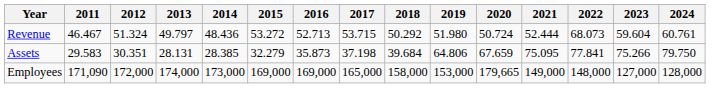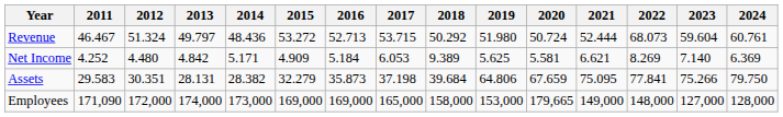 <table class="wikitable">
 <tr>
 <th>Year</th>
 <th>2011</th>
 <th>2012</th>
 <th>2013</th>
 <th>2014</th>
 <th>2015</th>
 <th>2016</th>
 <th>2017</th>
 <th>2018</th>
 <th>2019</th>
 <th>2020</th>
 <th>2021</th>
 <th>2022</th>
 <th>2023</th>
 <th>2024</th>
 </tr>
 <tr>
 <td><a href='#'>Revenue</a></td>
 <td>46.467</td>
 <td>51.324</td>
 <td>49.797</td>
 <td>48.436</td>
 <td>53.272</td>
 <td>52.713</td>
 <td>53.715</td>
 <td>50.292</td>
 <td>51.980</td>
 <td>50.724</td>
 <td>52.444</td>
 <td>68.073</td>
 <td>59.604</td>
 <td>60.761</td>
 </tr>
 <tr>
+<td><a href='#'>Net Income</a></td>
+<td>4.252</td>
+<td>4.480</td>
+<td>4.842</td>
+<td>5.171</td>
+<td>4.909</td>
+<td>5.184</td>
+<td>6.053</td>
+<td>9.389</td>
+<td>5.625</td>
+<td>5.581</td>
+<td>6.621</td>
+<td>8.269</td>
+<td>7.140</td>
+<td>6.369</td>
+</tr>
+<tr>
 <td><a href='#'>Assets</a></td>
 <td>29.583</td>
 <td>30.351</td>
 <td>28.131</td>
-<td>28.385</td>
+<td>28.382</td>
 <td>32.279</td>
 <td>35.873</td>
 <td>37.198</td>
 <td>39.684</td>
 <td>64.806</td>
 <td>67.659</td>
 <td>75.095</td>
 <td>77.841</td>
 <td>75.266</td>
 <td>79.750</td>
 </tr>
 <tr>
 <td>Employees</td>
 <td>171,090</td>
 <td>172,000</td>
 <td>174,000</td>
 <td>173,000</td>
 <td>169,000</td>
 <td>169,000</td>
 <td>165,000</td>
 <td>158,000</td>
 <td>153,000</td>
 <td>179,665</td>
 <td>149,000</td>
 <td>148,000</td>
 <td>127,000</td>
 <td>128,000</td>
 </tr>
 </table>
